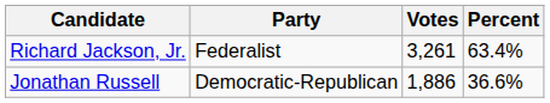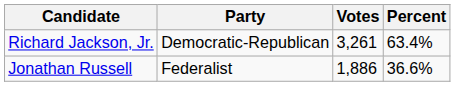 <table class=wikitable>
 <tr>
 <th>Candidate</th>
 <th>Party</th>
 <th>Votes</th>
 <th>Percent</th>
 </tr>
 <tr>
 <td><a href='#'>Richard Jackson, Jr.</a></td>
-<td>Federalist</td>
+<td>Democratic-Republican</td>
 <td>3,261</td>
 <td>63.4%</td>
 </tr>
 <tr>
 <td><a href='#'>Jonathan Russell</a></td>
-<td>Democratic-Republican</td>
+<td>Federalist</td>
 <td>1,886</td>
 <td>36.6%</td>
 </tr>
 </table>
